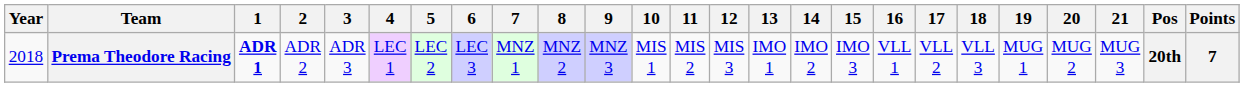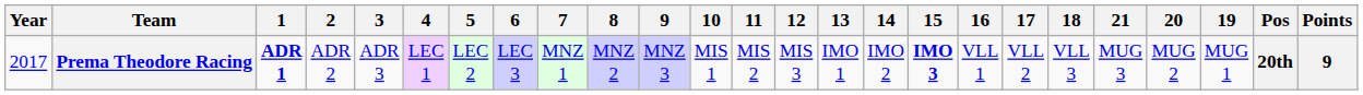 <table class="wikitable" style="text-align:center; font-size:85%">
 <tr>
 <th>Year</th>
 <th>Team</th>
 <th>1</th>
 <th>2</th>
 <th>3</th>
 <th>4</th>
 <th>5</th>
 <th>6</th>
 <th>7</th>
 <th>8</th>
 <th>9</th>
 <th>10</th>
 <th>11</th>
 <th>12</th>
 <th>13</th>
 <th>14</th>
 <th>15</th>
 <th>16</th>
 <th>17</th>
 <th>18</th>
+<th>21</th>
+<th>20</th>
 <th>19</th>
-<th>20</th>
-<th>21</th>
 <th>Pos</th>
 <th>Points</th>
 </tr>
 <tr>
-<td><a href='#'>2018</a></td>
+<td><a href='#'>2017</a></td>
 <th nowrap><a href='#'>Prema Theodore Racing</a></th>
 <td><strong><a href='#'>ADR<br>1</a></strong></td>
 <td><a href='#'>ADR<br>2</a></td>
 <td><a href='#'>ADR<br>3</a></td>
 <td style="background:#EFCFFF;"><a href='#'>LEC<br>1</a><br></td>
 <td style="background:#DFFFDF;"><a href='#'>LEC<br>2</a><br></td>
 <td style="background:#CFCFFF;"><a href='#'>LEC<br>3</a><br></td>
 <td style="background:#DFFFDF;"><a href='#'>MNZ<br>1</a><br></td>
 <td style="background:#CFCFFF;"><a href='#'>MNZ<br>2</a><br></td>
 <td style="background:#CFCFFF;"><a href='#'>MNZ<br>3</a><br></td>
 <td><a href='#'>MIS<br>1</a></td>
 <td><a href='#'>MIS<br>2</a></td>
 <td><a href='#'>MIS<br>3</a></td>
 <td><a href='#'>IMO<br>1</a></td>
 <td><a href='#'>IMO<br>2</a></td>
-<td><a href='#'>IMO<br>3</a></td>
+<td><strong><a href='#'>IMO<br>3</a></strong></td>
 <td><a href='#'>VLL<br>1</a></td>
 <td><a href='#'>VLL<br>2</a></td>
 <td><a href='#'>VLL<br>3</a></td>
+<td><a href='#'>MUG<br>3</a></td>
+<td><a href='#'>MUG<br>2</a></td>
 <td><a href='#'>MUG<br>1</a></td>
-<td><a href='#'>MUG<br>2</a></td>
-<td><a href='#'>MUG<br>3</a></td>
 <th>20th</th>
-<th>7</th>
+<th>9</th>
 </tr>
 </table>
